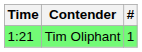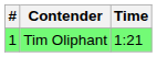 <table class="wikitable">
 <tr>
+<th>#</th>
+<th>Contender</th>
 <th>Time</th>
-<th>Contender</th>
-<th>#</th>
 </tr>
 <tr>
+<td style="background:#73fb76;">1</td>
+<td style="background:#73fb76;">Tim Oliphant</td>
 <td style="background:#73fb76;">1:21</td>
-<td style="background:#73fb76;">Tim Oliphant</td>
-<td style="background:#73fb76;">1</td>
 </tr>
 </table>
